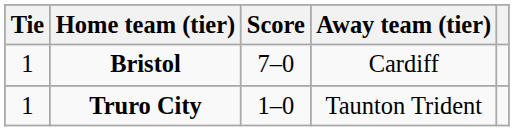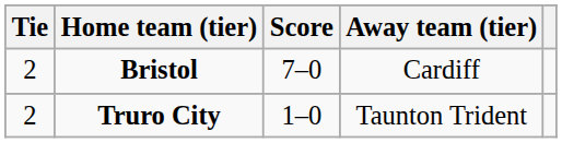 <table class="wikitable" style="text-align:center; font-size:85%">
 <tr>
 <th>Tie</th>
 <th>Home team (tier)</th>
 <th>Score</th>
 <th>Away team (tier)</th>
 <th></th>
 </tr>
 <tr>
-<td align="center">1</td>
+<td align="center">2</td>
 <td><strong>Bristol</strong></td>
 <td align="center">7–0</td>
 <td>Cardiff</td>
 <td></td>
 </tr>
 <tr>
-<td align="center">1</td>
+<td align="center">2</td>
 <td><strong>Truro City</strong></td>
 <td align="center">1–0</td>
 <td>Taunton Trident</td>
 <td></td>
 </tr>
 </table>
